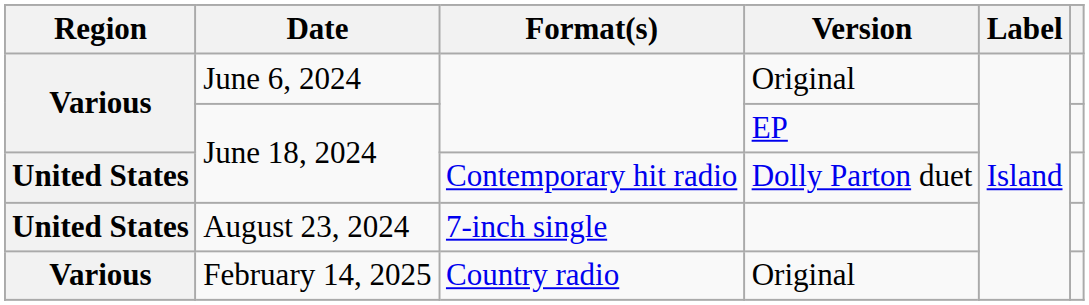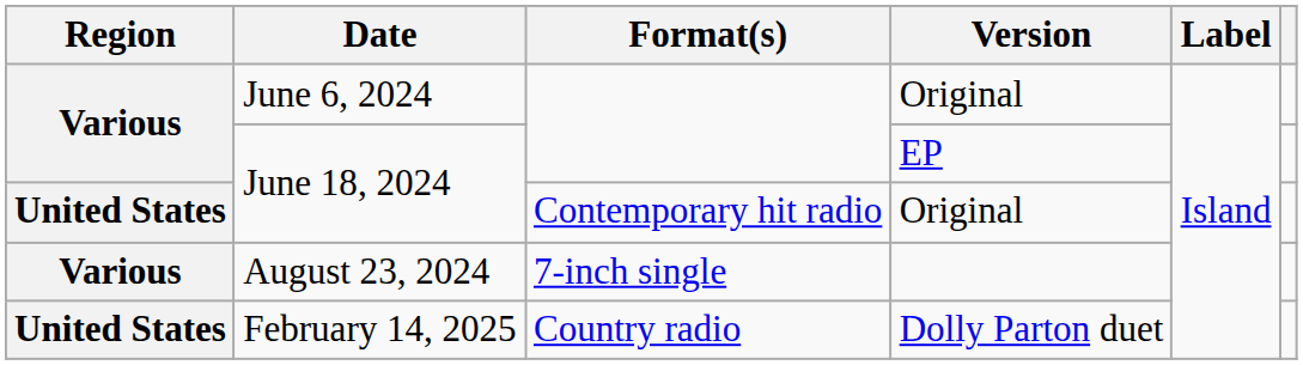 <table class="wikitable plainrowheaders">
 <tr>
 <th scope="col">Region</th>
 <th scope="col">Date</th>
 <th scope="col">Format(s)</th>
 <th scope="col">Version</th>
 <th scope="col">Label</th>
 <th scope="col"></th>
 </tr>
 <tr>
 <th scope="row" rowspan="2">Various</th>
 <td>June 6, 2024</td>
 <td rowspan="2"></td>
 <td>Original</td>
 <td rowspan="5"><a href='#'>Island</a></td>
 <td style="text-align:center;"></td>
 </tr>
 <tr>
 <td rowspan="2">June 18, 2024</td>
 <td><a href='#'>EP</a></td>
 <td style="text-align:center;"></td>
 </tr>
 <tr>
 <th scope="row">United States</th>
 <td><a href='#'>Contemporary hit radio</a></td>
-<td><a href='#'>Dolly Parton</a> duet</td>
+<td>Original</td>
 <td style="text-align:center;"></td>
 </tr>
 <tr>
-<th scope="row">United States</th>
+<th scope="row">Various</th>
 <td>August 23, 2024</td>
 <td><a href='#'>7-inch single</a></td>
 <td></td>
 <td style="text-align:center;"></td>
 </tr>
 <tr>
-<th scope="row">Various</th>
+<th scope="row">United States</th>
 <td>February 14, 2025</td>
 <td><a href='#'>Country radio</a></td>
-<td>Original</td>
+<td><a href='#'>Dolly Parton</a> duet</td>
 <td style="text-align:center;"></td>
 </tr>
 </table>
